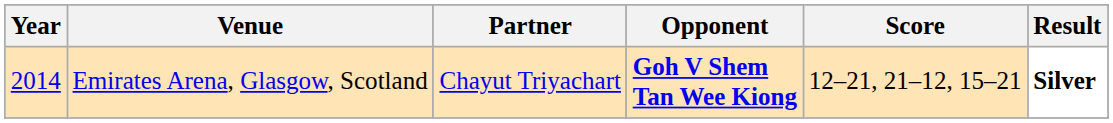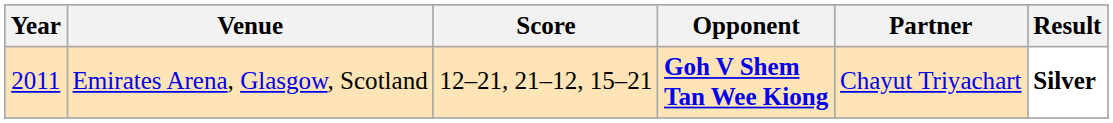 <table class="sortable wikitable" style="font-size: 90%;">
 <tr>
 <th>Year</th>
 <th>Venue</th>
+<th>Score</th>
+<th>Opponent</th>
 <th>Partner</th>
-<th>Opponent</th>
-<th>Score</th>
 <th>Result</th>
 </tr>
 <tr style="background:#FFE4B5">
-<td align="center"><a href='#'>2014</a></td>
+<td align="center"><a href='#'>2011</a></td>
 <td align="left"><a href='#'>Emirates Arena</a>, <a href='#'>Glasgow</a>, Scotland</td>
+<td align="left">12–21, 21–12, 15–21</td>
+<td align="left"><strong> <a href='#'>Goh V Shem</a><br> <a href='#'>Tan Wee Kiong</a></strong></td>
 <td align="left"> <a href='#'>Chayut Triyachart</a></td>
-<td align="left"><strong> <a href='#'>Goh V Shem</a><br> <a href='#'>Tan Wee Kiong</a></strong></td>
-<td align="left">12–21, 21–12, 15–21</td>
 <td style="text-align:left; background:white"> <strong>Silver</strong></td>
 </tr>
 </table>
